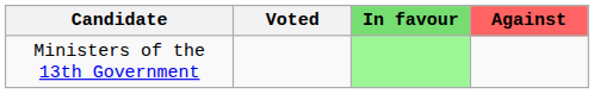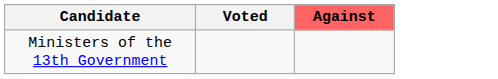 <table class="wikitable" style="line-height:16px; text-align: center;">
 <tr>
 <th style="width:160px;">Candidate</th>
 <th style="width:80px;">Voted</th>
-<th style="width:80px; background:#76dd71;">In favour</th>
 <th style="width:80px; background:#ff6363">Against</th>
 </tr>
 <tr>
 <td>Ministers of the <a href='#'>13th Government</a></td>
 <td></td>
-<td style="background:#9bf796;"></td>
 <td></td>
 </tr>
 </table>
